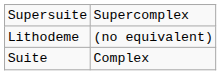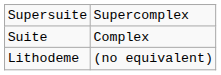 <table class="wikitable">
 <tr>
 <td>Supersuite</td>
 <td>Supercomplex</td>
 </tr>
 <tr>
+<td>Suite</td>
+<td>Complex</td>
+</tr>
+<tr>
 <td>Lithodeme</td>
 <td>(no equivalent)</td>
 </tr>
-<tr>
-<td>Suite</td>
-<td>Complex</td>
-</tr>
 </table>
